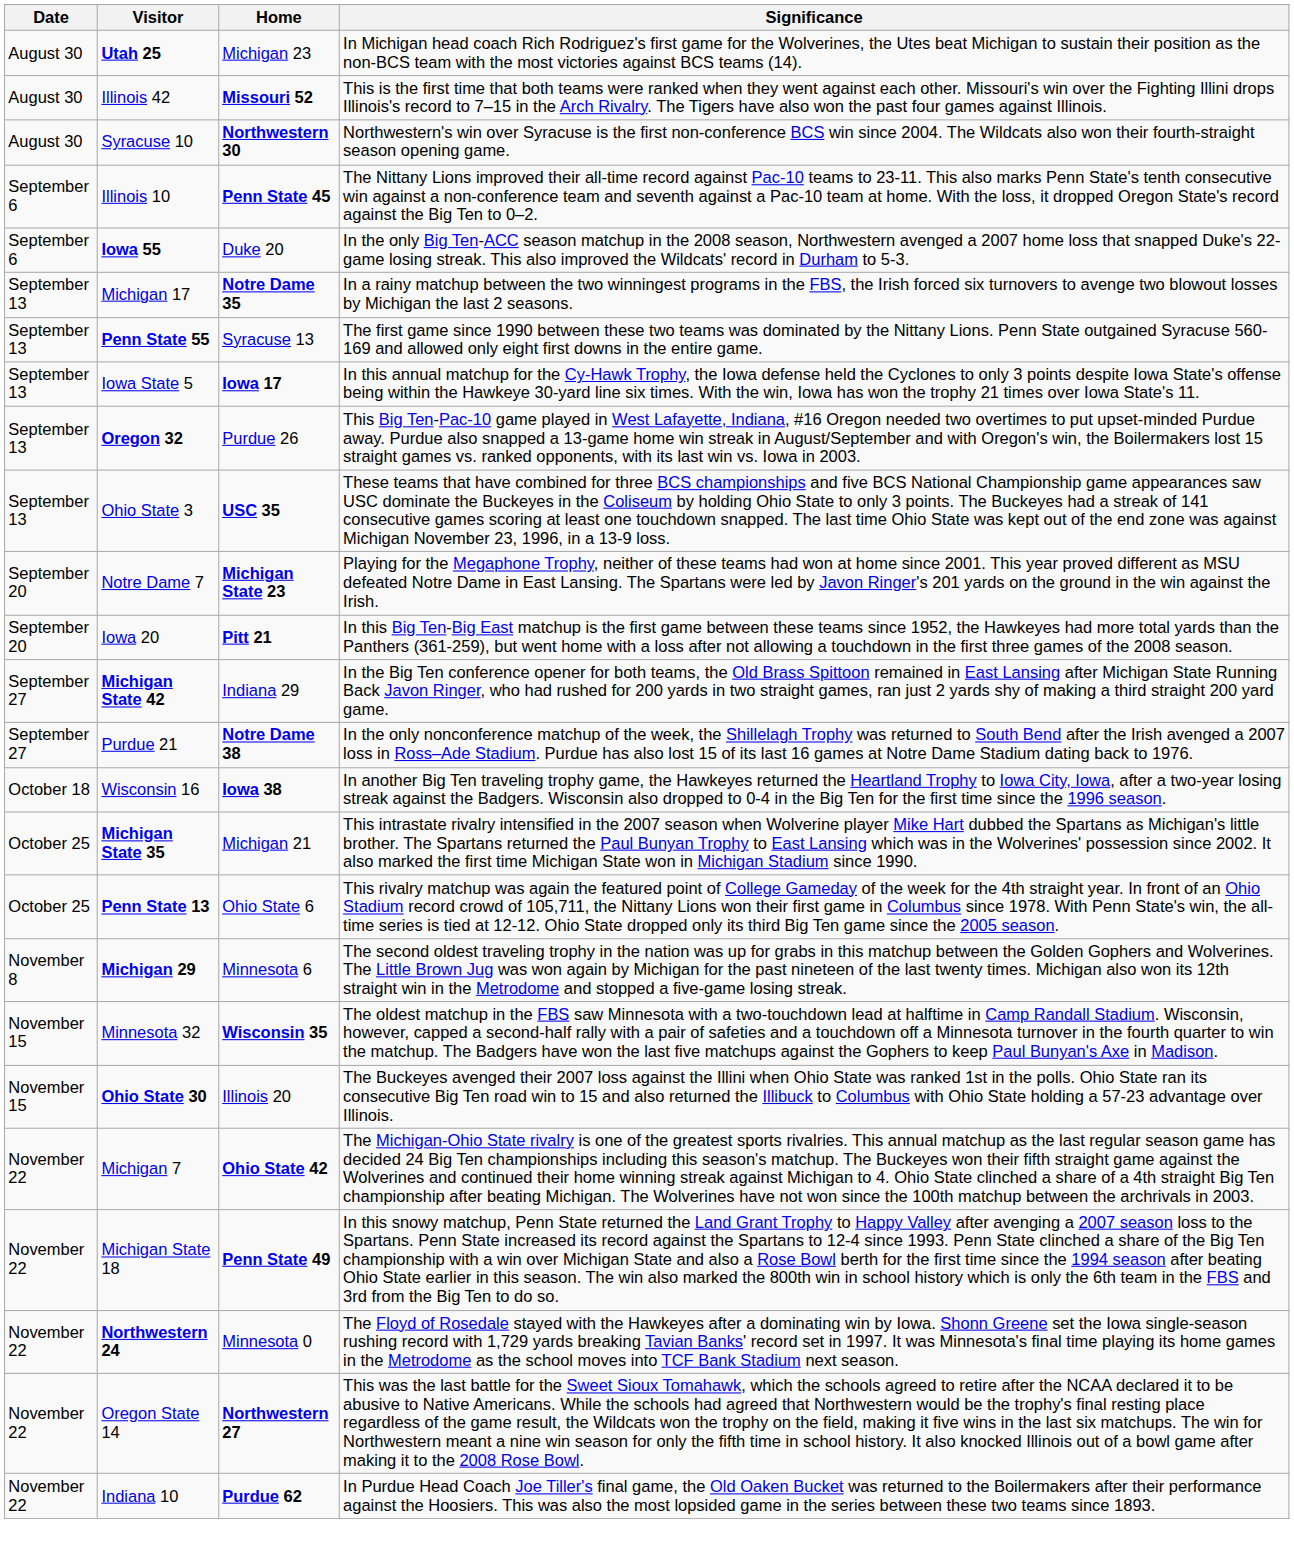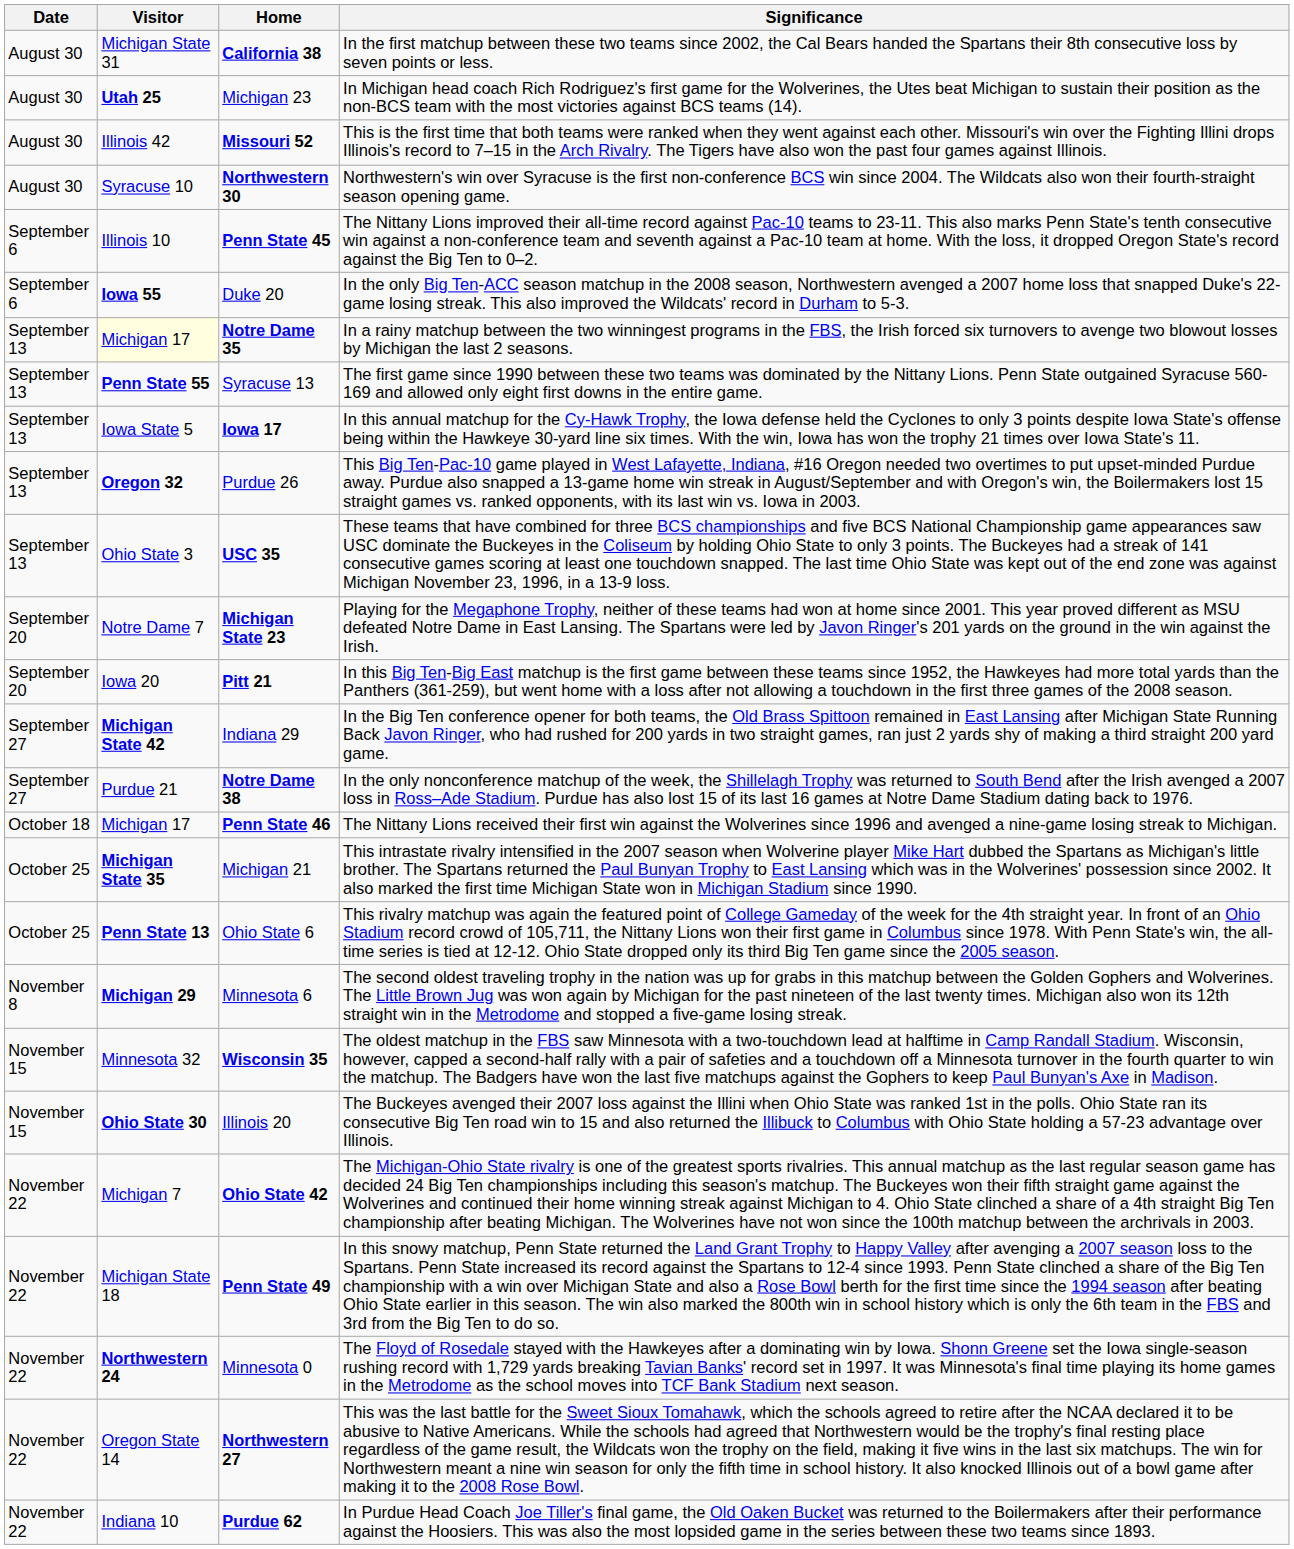 <table class="wikitable">
 <tr>
 <th>Date</th>
 <th>Visitor</th>
 <th>Home</th>
 <th>Significance</th>
+</tr>
+<tr>
+<td>August 30</td>
+<td><a href='#'>Michigan State</a> 31</td>
+<td><strong><a href='#'>California</a> 38</strong></td>
+<td>In the first matchup between these two teams since 2002, the Cal Bears handed the Spartans their 8th consecutive loss by seven points or less.</td>
 </tr>
 <tr>
 <td>August 30</td>
 <td><strong><a href='#'>Utah</a> 25</strong></td>
 <td><a href='#'>Michigan</a> 23</td>
 <td>In Michigan head coach Rich Rodriguez's first game for the Wolverines, the Utes beat Michigan to sustain their position as the non-BCS team with the most victories against BCS teams (14).</td>
 </tr>
 <tr>
 <td>August 30</td>
 <td><a href='#'>Illinois</a> 42</td>
 <td><strong><a href='#'>Missouri</a> 52</strong></td>
 <td>This is the first time that both teams were ranked when they went against each other. Missouri's win over the Fighting Illini drops Illinois's record to 7–15 in the <a href='#'>Arch Rivalry</a>. The Tigers have also won the past four games against Illinois.</td>
 </tr>
 <tr>
 <td>August 30</td>
 <td><a href='#'>Syracuse</a> 10</td>
 <td><strong><a href='#'>Northwestern</a> 30</strong></td>
 <td>Northwestern's win over Syracuse is the first non-conference <a href='#'>BCS</a> win since 2004. The Wildcats also won their fourth-straight season opening game.</td>
 </tr>
 <tr>
 <td>September 6</td>
 <td><a href='#'>Illinois</a> 10</td>
 <td><strong><a href='#'>Penn State</a> 45</strong></td>
 <td>The Nittany Lions improved their all-time record against <a href='#'>Pac-10</a> teams to 23-11. This also marks Penn State's tenth consecutive win against a non-conference team and seventh against a Pac-10 team at home. With the loss, it dropped Oregon State's record against the Big Ten to 0–2.</td>
 </tr>
 <tr>
 <td>September 6</td>
 <td><strong><a href='#'>Iowa</a> 55</strong></td>
 <td><a href='#'>Duke</a> 20</td>
 <td>In the only <a href='#'>Big Ten</a>-<a href='#'>ACC</a> season matchup in the 2008 season, Northwestern avenged a 2007 home loss that snapped Duke's 22-game losing streak. This also improved the Wildcats' record in <a href='#'>Durham</a> to 5-3.</td>
 </tr>
 <tr>
 <td>September 13</td>
-<td><a href='#'>Michigan</a> 17</td>
+<td style="background: lightyellow;"><a href='#'>Michigan</a> 17</td>
 <td><strong><a href='#'>Notre Dame</a> 35</strong></td>
 <td>In a rainy matchup between the two winningest programs in the <a href='#'>FBS</a>, the Irish forced six turnovers to avenge two blowout losses by Michigan the last 2 seasons.</td>
 </tr>
 <tr>
 <td>September 13</td>
 <td><strong> <a href='#'>Penn State</a> 55</strong></td>
 <td><a href='#'>Syracuse</a> 13</td>
 <td>The first game since 1990 between these two teams was dominated by the Nittany Lions. Penn State outgained Syracuse 560-169 and allowed only eight first downs in the entire game.</td>
 </tr>
 <tr>
 <td>September 13</td>
 <td><a href='#'>Iowa State</a> 5</td>
 <td><strong><a href='#'>Iowa</a> 17</strong></td>
 <td>In this annual matchup for the <a href='#'>Cy-Hawk Trophy</a>, the Iowa defense held the Cyclones to only 3 points despite Iowa State's offense being within the Hawkeye 30-yard line six times. With the win, Iowa has won the trophy 21 times over Iowa State's 11.</td>
 </tr>
 <tr>
 <td>September 13</td>
 <td><strong> <a href='#'>Oregon</a> 32</strong></td>
 <td><a href='#'>Purdue</a> 26</td>
 <td>This <a href='#'>Big Ten</a>-<a href='#'>Pac-10</a> game played in <a href='#'>West Lafayette, Indiana</a>, #16 Oregon needed two overtimes to put upset-minded Purdue away. Purdue also snapped a 13-game home win streak in August/September and with Oregon's win, the Boilermakers lost 15 straight games vs. ranked opponents, with its last win vs. Iowa in 2003.</td>
 </tr>
 <tr>
 <td>September 13</td>
 <td><a href='#'>Ohio State</a> 3</td>
 <td><strong><a href='#'>USC</a> 35</strong></td>
 <td>These teams that have combined for three <a href='#'>BCS championships</a> and five BCS National Championship game appearances saw USC dominate the Buckeyes in the <a href='#'>Coliseum</a> by holding Ohio State to only 3 points. The Buckeyes had a streak of 141 consecutive games scoring at least one touchdown snapped. The last time Ohio State was kept out of the end zone was against Michigan November 23, 1996, in a 13-9 loss.</td>
 </tr>
 <tr>
 <td>September 20</td>
 <td><a href='#'>Notre Dame</a> 7</td>
 <td><strong><a href='#'>Michigan State</a> 23</strong></td>
 <td>Playing for the <a href='#'>Megaphone Trophy</a>, neither of these teams had won at home since 2001. This year proved different as MSU defeated Notre Dame in East Lansing. The Spartans were led by <a href='#'>Javon Ringer</a>'s 201 yards on the ground in the win against the Irish.</td>
 </tr>
 <tr>
 <td>September 20</td>
 <td><a href='#'>Iowa</a> 20</td>
 <td><strong><a href='#'>Pitt</a> 21</strong></td>
 <td>In this <a href='#'>Big Ten</a>-<a href='#'>Big East</a> matchup is the first game between these teams since 1952, the Hawkeyes had more total yards than the Panthers (361-259), but went home with a loss after not allowing a touchdown in the first three games of the 2008 season.</td>
 </tr>
 <tr>
 <td>September 27</td>
 <td><strong><a href='#'>Michigan State</a> 42</strong></td>
 <td><a href='#'>Indiana</a> 29</td>
 <td>In the Big Ten conference opener for both teams, the <a href='#'>Old Brass Spittoon</a> remained in <a href='#'>East Lansing</a> after Michigan State Running Back <a href='#'>Javon Ringer</a>, who had rushed for 200 yards in two straight games, ran just 2 yards shy of making a third straight 200 yard game.</td>
 </tr>
 <tr>
 <td>September 27</td>
 <td><a href='#'>Purdue</a> 21</td>
 <td><strong><a href='#'>Notre Dame</a> 38</strong></td>
 <td>In the only nonconference matchup of the week, the <a href='#'>Shillelagh Trophy</a> was returned to <a href='#'>South Bend</a> after the Irish avenged a 2007 loss in <a href='#'>Ross–Ade Stadium</a>. Purdue has also lost 15 of its last 16 games at Notre Dame Stadium dating back to 1976.</td>
 </tr>
 <tr>
 <td>October 18</td>
-<td><a href='#'>Wisconsin</a> 16</td>
-<td><strong><a href='#'>Iowa</a> 38</strong></td>
-<td>In another Big Ten traveling trophy game, the Hawkeyes returned the <a href='#'>Heartland Trophy</a> to <a href='#'>Iowa City, Iowa</a>, after a two-year losing streak against the Badgers. Wisconsin also dropped to 0-4 in the Big Ten for the first time since the <a href='#'>1996 season</a>.</td>
+<td><a href='#'>Michigan</a> 17</td>
+<td><strong><a href='#'>Penn State</a> 46</strong></td>
+<td>The Nittany Lions received their first win against the Wolverines since 1996 and avenged a nine-game losing streak to Michigan.</td>
 </tr>
 <tr>
 <td>October 25</td>
 <td><strong><a href='#'>Michigan State</a> 35</strong></td>
 <td><a href='#'>Michigan</a> 21</td>
 <td>This intrastate rivalry intensified in the 2007 season when Wolverine player <a href='#'>Mike Hart</a> dubbed the Spartans as Michigan's little brother. The Spartans returned the <a href='#'>Paul Bunyan Trophy</a> to <a href='#'>East Lansing</a> which was in the Wolverines' possession since 2002. It also marked the first time Michigan State won in <a href='#'>Michigan Stadium</a> since 1990.</td>
 </tr>
 <tr>
 <td>October 25</td>
 <td><strong><a href='#'>Penn State</a> 13</strong></td>
 <td><a href='#'>Ohio State</a> 6</td>
 <td>This rivalry matchup was again the featured point of <a href='#'>College Gameday</a> of the week for the 4th straight year. In front of an <a href='#'>Ohio Stadium</a> record crowd of 105,711, the Nittany Lions won their first game in <a href='#'>Columbus</a> since 1978. With Penn State's win, the all-time series is tied at 12-12. Ohio State dropped only its third Big Ten game since the <a href='#'>2005 season</a>.</td>
 </tr>
 <tr>
 <td>November 8</td>
 <td><strong><a href='#'>Michigan</a> 29</strong></td>
 <td><a href='#'>Minnesota</a> 6</td>
 <td>The second oldest traveling trophy in the nation was up for grabs in this matchup between the Golden Gophers and Wolverines. The <a href='#'>Little Brown Jug</a> was won again by Michigan for the past nineteen of the last twenty times. Michigan also won its 12th straight win in the <a href='#'>Metrodome</a> and stopped a five-game losing streak.</td>
 </tr>
 <tr>
 <td>November 15</td>
 <td><a href='#'>Minnesota</a> 32</td>
 <td><strong><a href='#'>Wisconsin</a> 35</strong></td>
 <td>The oldest matchup in the <a href='#'>FBS</a> saw Minnesota with a two-touchdown lead at halftime in <a href='#'>Camp Randall Stadium</a>. Wisconsin, however, capped a second-half rally with a pair of safeties and a touchdown off a Minnesota turnover in the fourth quarter to win the matchup. The Badgers have won the last five matchups against the Gophers to keep <a href='#'>Paul Bunyan's Axe</a> in <a href='#'>Madison</a>.</td>
 </tr>
 <tr>
 <td>November 15</td>
 <td><strong><a href='#'>Ohio State</a> 30</strong></td>
 <td><a href='#'>Illinois</a> 20</td>
 <td>The Buckeyes avenged their 2007 loss against the Illini when Ohio State was ranked 1st in the polls. Ohio State ran its consecutive Big Ten road win to 15 and also returned the <a href='#'>Illibuck</a> to <a href='#'>Columbus</a> with Ohio State holding a 57-23 advantage over Illinois.</td>
 </tr>
 <tr>
 <td>November 22</td>
 <td><a href='#'>Michigan</a> 7</td>
 <td><strong><a href='#'>Ohio State</a> 42</strong></td>
 <td>The <a href='#'>Michigan-Ohio State rivalry</a> is one of the greatest sports rivalries. This annual matchup as the last regular season game has decided 24 Big Ten championships including this season's matchup. The Buckeyes won their fifth straight game against the Wolverines and continued their home winning streak against Michigan to 4. Ohio State clinched a share of a 4th straight Big Ten championship after beating Michigan. The Wolverines have not won since the 100th matchup between the archrivals in 2003.</td>
 </tr>
 <tr>
 <td>November 22</td>
 <td><a href='#'>Michigan State</a> 18</td>
 <td><strong><a href='#'>Penn State</a> 49</strong></td>
 <td>In this snowy matchup, Penn State returned the <a href='#'>Land Grant Trophy</a> to <a href='#'>Happy Valley</a> after avenging a <a href='#'>2007 season</a> loss to the Spartans. Penn State increased its record against the Spartans to 12-4 since 1993. Penn State clinched a share of the Big Ten championship with a win over Michigan State and also a <a href='#'>Rose Bowl</a> berth for the first time since the <a href='#'>1994 season</a> after beating Ohio State earlier in this season. The win also marked the 800th win in school history which is only the 6th team in the <a href='#'>FBS</a> and 3rd from the Big Ten to do so.</td>
 </tr>
 <tr>
 <td>November 22</td>
 <td><strong><a href='#'>Northwestern</a> 24</strong></td>
 <td><a href='#'>Minnesota</a> 0</td>
 <td>The <a href='#'>Floyd of Rosedale</a> stayed with the Hawkeyes after a dominating win by Iowa. <a href='#'>Shonn Greene</a> set the Iowa single-season rushing record with 1,729 yards  breaking <a href='#'>Tavian Banks</a>' record set in 1997. It was Minnesota's final time playing its home games in the <a href='#'>Metrodome</a> as the school moves into <a href='#'>TCF Bank Stadium</a> next season.</td>
 </tr>
 <tr>
 <td>November 22</td>
 <td><a href='#'>Oregon State</a> 14</td>
 <td><strong><a href='#'>Northwestern</a> 27</strong></td>
 <td>This was the last battle for the <a href='#'>Sweet Sioux Tomahawk</a>, which the schools agreed to retire after the NCAA declared it to be abusive to Native Americans. While the schools had agreed that Northwestern would be the trophy's final resting place regardless of the game result, the Wildcats won the trophy on the field, making it five wins in the last six matchups. The win for Northwestern meant a nine win season for only the fifth time in school history. It also knocked Illinois out of a bowl game after making it to the <a href='#'>2008 Rose Bowl</a>.</td>
 </tr>
 <tr>
 <td>November 22</td>
 <td><a href='#'>Indiana</a> 10</td>
 <td><strong><a href='#'>Purdue</a> 62</strong></td>
 <td>In Purdue Head Coach <a href='#'>Joe Tiller's</a> final game, the <a href='#'>Old Oaken Bucket</a> was returned to the Boilermakers after their performance against the Hoosiers. This was also the most lopsided game in the series between these two teams since 1893.</td>
 </tr>
 </table>
